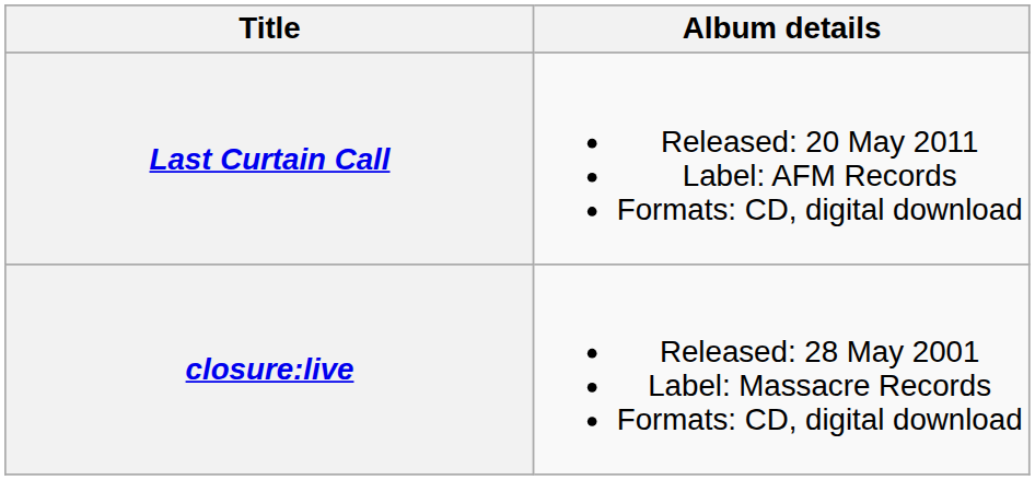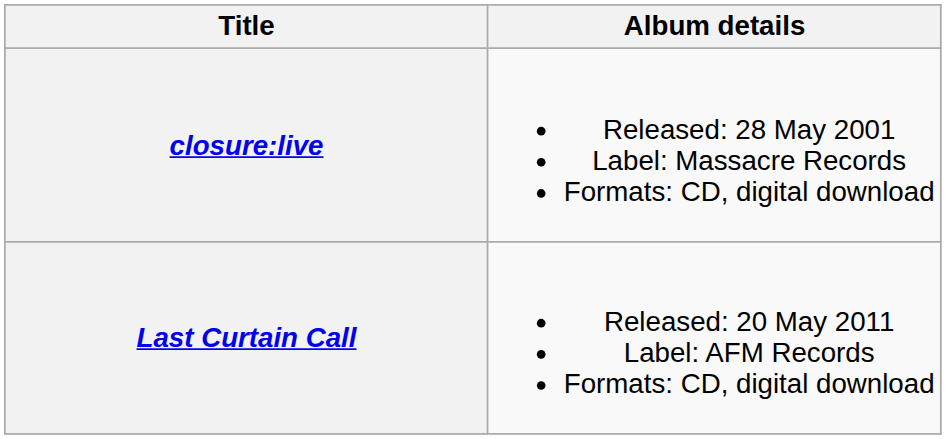 <table class="wikitable plainrowheaders" style="text-align:center;">
 <tr>
 <th scope="col" style="width:17em;">Title</th>
 <th scope="col">Album details</th>
 </tr>
 <tr>
+<th scope="row"><em><a href='#'>closure:live</a></em></th>
+<td><br><ul><li>Released: 28 May 2001</li><li>Label: Massacre Records</li><li>Formats: CD, digital download</li></ul></td>
+</tr>
+<tr>
 <th scope="row"><em><a href='#'>Last Curtain Call</a></em></th>
 <td><br><ul><li>Released: 20 May 2011</li><li>Label: AFM Records</li><li>Formats: CD, digital download</li></ul></td>
 </tr>
-<tr>
-<th scope="row"><em><a href='#'>closure:live</a></em></th>
-<td><br><ul><li>Released: 28 May 2001</li><li>Label: Massacre Records</li><li>Formats: CD, digital download</li></ul></td>
-</tr>
 </table>
